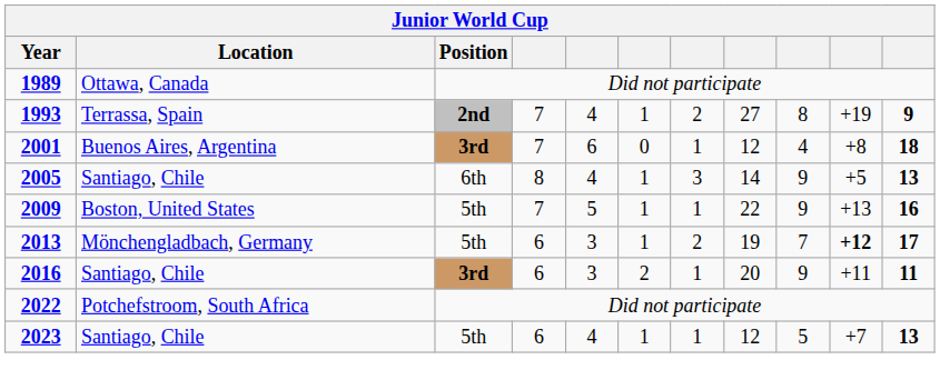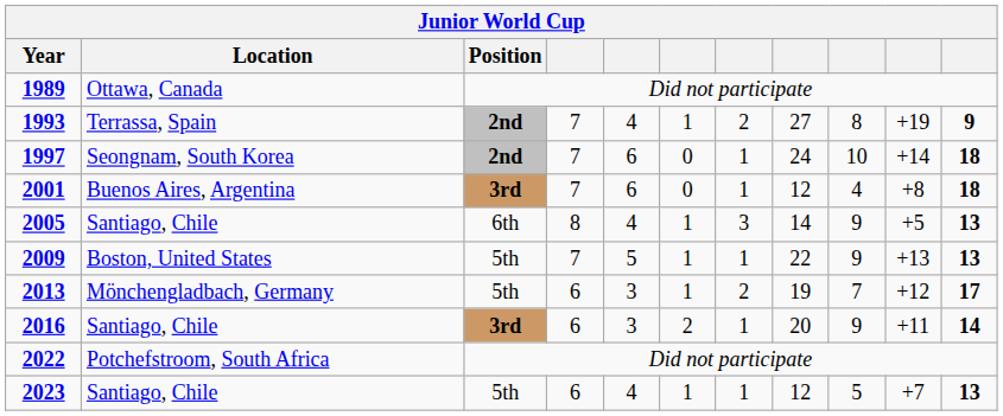 <table class="wikitable" style="text-align: center;">
 <tr>
 <th colspan=11><a href='#'>Junior World Cup</a></th>
 </tr>
 <tr>
 <th style="width: 50px;">Year</th>
 <th style="width: 280px;">Location</th>
 <th style="width: 50px;">Position</th>
 <th style="width: 35px;"></th>
 <th style="width: 35px;"></th>
 <th style="width: 35px;"></th>
 <th style="width: 35px;"></th>
 <th style="width: 35px;"></th>
 <th style="width: 35px;"></th>
 <th style="width: 35px;"></th>
 <th style="width: 35px;"></th>
 </tr>
 <tr>
 <td><strong><a href='#'>1989</a></strong></td>
 <td style="text-align: left;"> <a href='#'>Ottawa</a>, <a href='#'>Canada</a></td>
 <td colspan=9><em>Did not participate</em></td>
 </tr>
 <tr>
 <td><strong><a href='#'>1993</a></strong></td>
 <td style="text-align: left;"> <a href='#'>Terrassa</a>, <a href='#'>Spain</a></td>
 <td style="background-color: silver"><strong>2nd</strong></td>
 <td>7</td>
 <td>4</td>
 <td>1</td>
 <td>2</td>
 <td>27</td>
 <td>8</td>
 <td>+19</td>
 <td><strong>9</strong></td>
+</tr>
+<tr>
+<td><strong><a href='#'>1997</a></strong></td>
+<td style="text-align: left;"> <a href='#'>Seongnam</a>, <a href='#'>South Korea</a></td>
+<td style="background-color: silver"><strong>2nd</strong></td>
+<td>7</td>
+<td>6</td>
+<td>0</td>
+<td>1</td>
+<td>24</td>
+<td>10</td>
+<td>+14</td>
+<td><strong>18</strong></td>
 </tr>
 <tr>
 <td><strong><a href='#'>2001</a></strong></td>
 <td style="text-align: left;"> <a href='#'>Buenos Aires</a>, <a href='#'>Argentina</a></td>
 <td style="background-color: #cc9966"><strong>3rd</strong></td>
 <td>7</td>
 <td>6</td>
 <td>0</td>
 <td>1</td>
 <td>12</td>
 <td>4</td>
 <td>+8</td>
 <td><strong>18</strong></td>
 </tr>
 <tr>
 <td><strong><a href='#'>2005</a></strong></td>
 <td style="text-align: left;"> <a href='#'>Santiago</a>, <a href='#'>Chile</a></td>
 <td>6th</td>
 <td>8</td>
 <td>4</td>
 <td>1</td>
 <td>3</td>
 <td>14</td>
 <td>9</td>
 <td>+5</td>
 <td><strong>13</strong></td>
 </tr>
 <tr>
 <td><strong><a href='#'>2009</a></strong></td>
 <td style="text-align: left;"> <a href='#'>Boston, United States</a></td>
 <td>5th</td>
 <td>7</td>
 <td>5</td>
 <td>1</td>
 <td>1</td>
 <td>22</td>
 <td>9</td>
 <td>+13</td>
-<td><strong>16</strong></td>
+<td><strong>13</strong></td>
 </tr>
 <tr>
 <td><strong><a href='#'>2013</a></strong></td>
 <td style="text-align: left;"> <a href='#'>Mönchengladbach</a>, <a href='#'>Germany</a></td>
 <td>5th</td>
 <td>6</td>
 <td>3</td>
 <td>1</td>
 <td>2</td>
 <td>19</td>
 <td>7</td>
-<td><strong>+12</strong></td>
+<td>+12</td>
 <td><strong>17</strong></td>
 </tr>
 <tr>
 <td><strong><a href='#'>2016</a></strong></td>
 <td style="text-align: left;"> <a href='#'>Santiago</a>, <a href='#'>Chile</a></td>
 <td style="background-color: #cc9966"><strong>3rd</strong></td>
 <td>6</td>
 <td>3</td>
 <td>2</td>
 <td>1</td>
 <td>20</td>
 <td>9</td>
 <td>+11</td>
-<td><strong>11</strong></td>
+<td><strong>14</strong></td>
 </tr>
 <tr>
 <td><strong><a href='#'>2022</a></strong></td>
 <td style="text-align: left;"> <a href='#'>Potchefstroom</a>, <a href='#'>South Africa</a></td>
 <td colspan=9><em>Did not participate</em></td>
 </tr>
 <tr>
 <td><strong><a href='#'>2023</a></strong></td>
 <td style="text-align: left;"> <a href='#'>Santiago</a>, <a href='#'>Chile</a></td>
 <td>5th</td>
 <td>6</td>
 <td>4</td>
 <td>1</td>
 <td>1</td>
 <td>12</td>
 <td>5</td>
 <td>+7</td>
 <td><strong>13</strong></td>
 </tr>
 </table>
